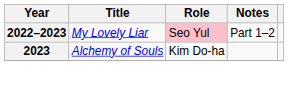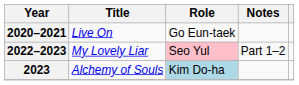 <table class="wikitable sortable plainrowheaders">
 <tr>
 <th scope="col">Year</th>
 <th scope="col">Title</th>
 <th scope="col">Role</th>
 <th scope="col">Notes</th>
 <th scope="col" class="unsortable"></th>
+</tr>
+<tr>
+<th scope="row">2020–2021</th>
+<td><em><a href='#'>Live On</a></em></td>
+<td>Go Eun-taek</td>
+<td></td>
+<td style="text-align:center"></td>
 </tr>
 <tr>
 <th scope="row">2022–2023</th>
 <td><em><a href='#'>My Lovely Liar</a></em></td>
 <td style="background: pink;">Seo Yul</td>
 <td>Part 1–2</td>
 <td style="text-align:center"></td>
 </tr>
 <tr>
 <th scope="row">2023</th>
 <td><em><a href='#'>Alchemy of Souls</a></em></td>
-<td>Kim Do-ha</td>
+<td style="background: lightblue;">Kim Do-ha</td>
 <td></td>
 <td style="text-align:center"></td>
 </tr>
 <tr>
 </tr>
 </table>
